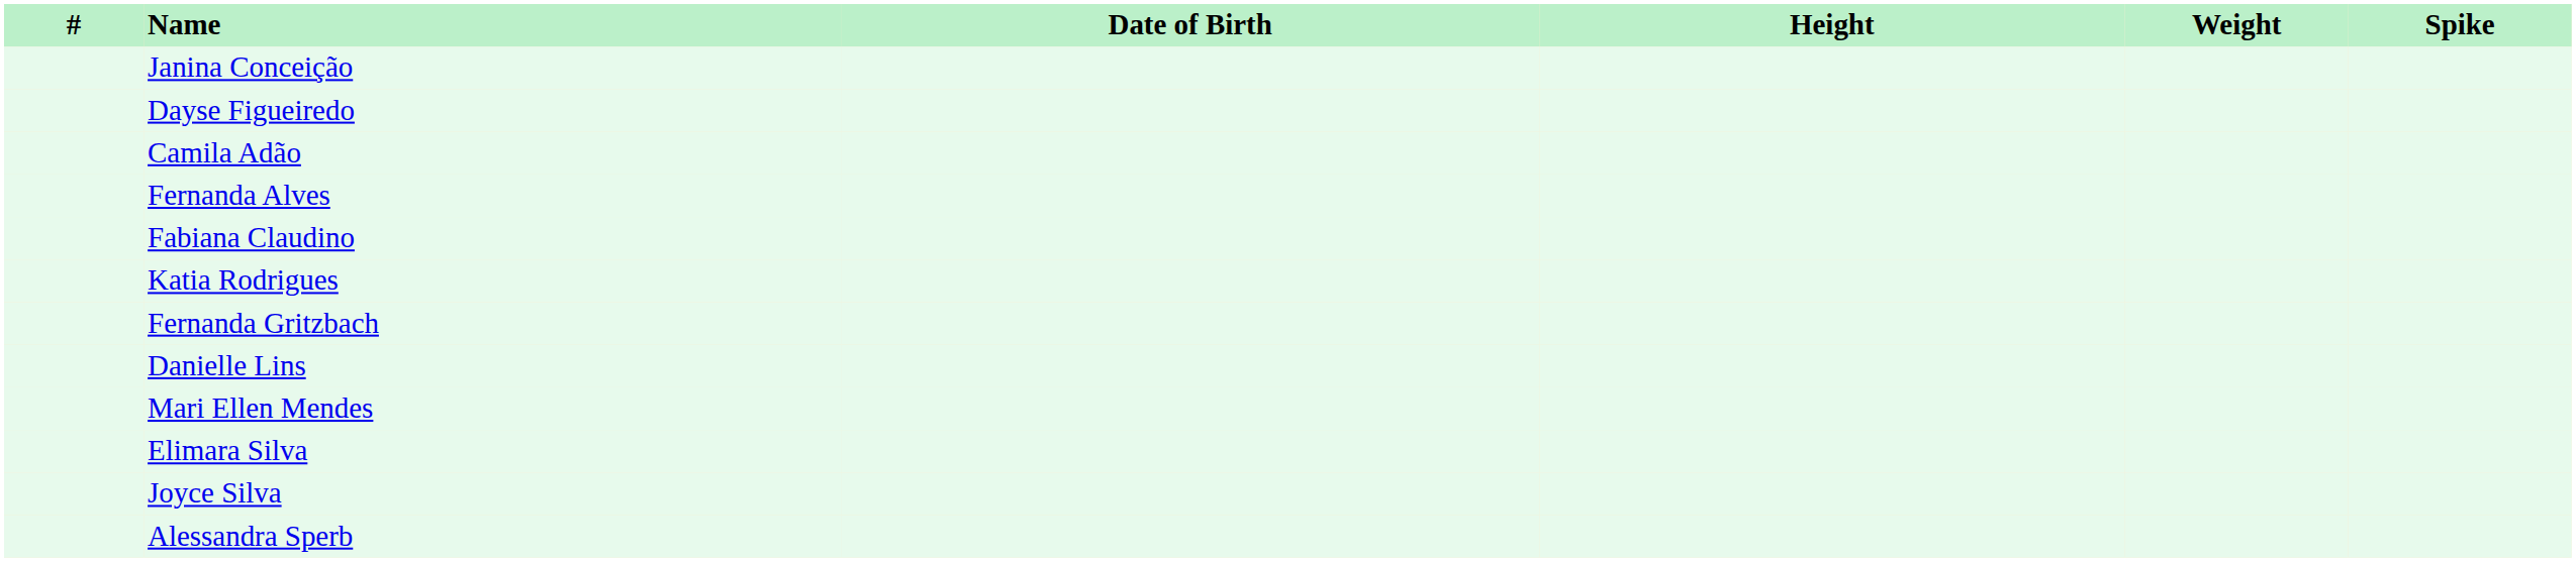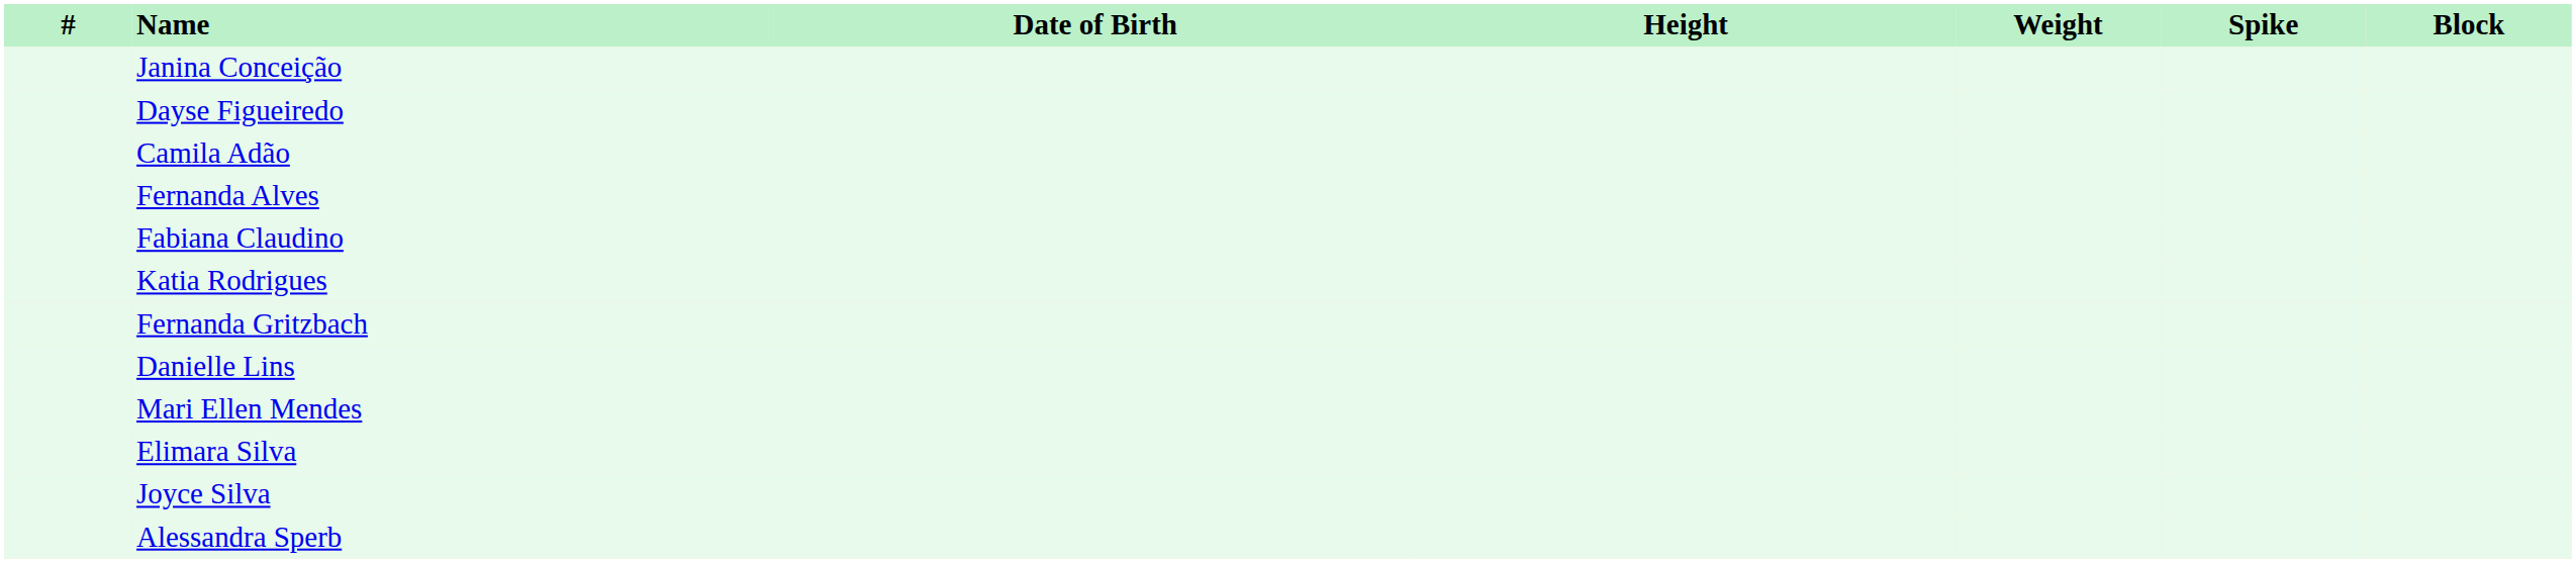 <table border=0 cellpadding=2 cellspacing=0  |- bgcolor=#FFECCE style="text-align:center; font-size:90%;" width=100%>
 <tr bgcolor=#BBF0C9>
 <th width=5%>#</th>
 <th width=25% align=left>Name</th>
 <th width=25%>Date of Birth</th>
 <th width=21%>Height</th>
 <th width=8%>Weight</th>
 <th width=8%>Spike</th>
+<th width=8%>Block</th>
 </tr>
 <tr bgcolor=#E7FAEC>
 <td></td>
 <td align=left><a href='#'>Janina Conceição</a></td>
+<td></td>
 <td></td>
 <td></td>
 <td></td>
 <td></td>
 </tr>
 <tr bgcolor=#E7FAEC>
 <td></td>
 <td align=left><a href='#'>Dayse Figueiredo</a></td>
 <td></td>
 <td></td>
 <td></td>
 <td></td>
+<td></td>
 </tr>
 <tr bgcolor=#E7FAEC>
 <td></td>
 <td align=left><a href='#'>Camila Adão</a></td>
+<td></td>
 <td></td>
 <td></td>
 <td></td>
 <td></td>
 </tr>
 <tr bgcolor=#E7FAEC>
 <td></td>
 <td align=left><a href='#'>Fernanda Alves</a></td>
 <td></td>
 <td></td>
 <td></td>
 <td></td>
+<td></td>
 </tr>
 <tr bgcolor=#E7FAEC>
 <td></td>
 <td align=left><a href='#'>Fabiana Claudino</a></td>
+<td></td>
 <td></td>
 <td></td>
 <td></td>
 <td></td>
 </tr>
 <tr bgcolor=#E7FAEC>
 <td></td>
 <td align=left><a href='#'>Katia Rodrigues</a></td>
 <td></td>
 <td></td>
 <td></td>
 <td></td>
+<td></td>
 </tr>
 <tr bgcolor=#E7FAEC>
 <td></td>
 <td align=left><a href='#'>Fernanda Gritzbach</a></td>
+<td></td>
 <td></td>
 <td></td>
 <td></td>
 <td></td>
 </tr>
 <tr bgcolor=#E7FAEC>
 <td></td>
 <td align=left><a href='#'>Danielle Lins</a></td>
 <td></td>
 <td></td>
 <td></td>
 <td></td>
+<td></td>
 </tr>
 <tr bgcolor=#E7FAEC>
 <td></td>
 <td align=left><a href='#'>Mari Ellen Mendes</a></td>
+<td></td>
 <td></td>
 <td></td>
 <td></td>
 <td></td>
 </tr>
 <tr bgcolor=#E7FAEC>
 <td></td>
 <td align=left><a href='#'>Elimara Silva</a></td>
 <td></td>
 <td></td>
 <td></td>
 <td></td>
+<td></td>
 </tr>
 <tr bgcolor=#E7FAEC>
 <td></td>
 <td align=left><a href='#'>Joyce Silva</a></td>
+<td></td>
 <td></td>
 <td></td>
 <td></td>
 <td></td>
 </tr>
 <tr bgcolor=#E7FAEC>
 <td></td>
 <td align=left><a href='#'>Alessandra Sperb</a></td>
 <td></td>
 <td></td>
 <td></td>
 <td></td>
+<td></td>
 </tr>
 </table>
